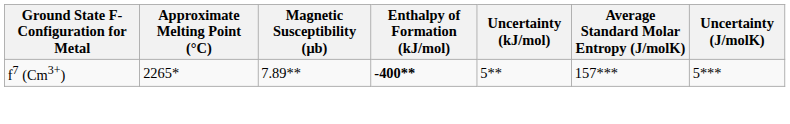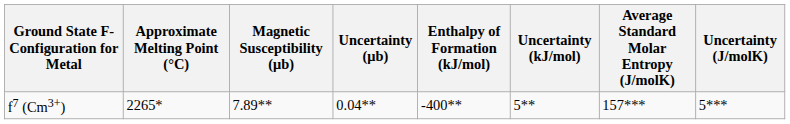 <table class="wikitable">
 <tr>
 <th>Ground State F-Configuration for Metal</th>
 <th>Approximate Melting Point (°C)</th>
 <th><strong>Magnetic Susceptibility</strong> (μb)</th>
+<th>Uncertainty (μb)</th>
 <th><strong>Enthalpy of Formation</strong> (kJ/mol)</th>
 <th>Uncertainty (kJ/mol)</th>
 <th><strong>Average Standard Molar Entropy</strong> (J/molK)</th>
 <th>Uncertainty (J/molK)</th>
 </tr>
 <tr>
 <td>f<sup>7</sup> (Cm<sup>3+</sup>)</td>
 <td>2265*</td>
 <td>7.89**</td>
-<td><strong>-400**</strong></td>
+<td>0.04**</td>
+<td>-400**</td>
 <td>5**</td>
 <td>157***</td>
 <td>5***</td>
 </tr>
 </table>
